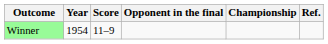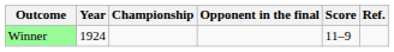 <table class="sortable wikitable">
 <tr>
 <th width="80">Outcome</th>
 <th>Year</th>
+<th>Championship</th>
+<th>Opponent in the final</th>
 <th>Score</th>
-<th>Opponent in the final</th>
-<th>Championship</th>
 <th width="20">Ref.</th>
 </tr>
 <tr>
 <td style="background:#98fb98;">Winner</td>
-<td>1954</td>
-<td>11–9</td>
+<td>1924</td>
 <td></td>
 <td></td>
+<td>11–9</td>
 <td></td>
 </tr>
 </table>
